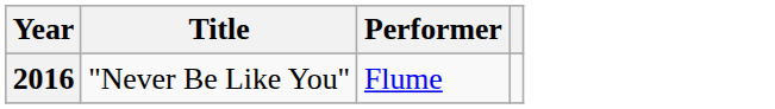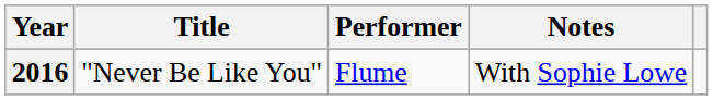 <table class="wikitable plainrowheaders sortable">
 <tr>
 <th scope="col">Year</th>
 <th scope="col">Title</th>
 <th scope="col">Performer</th>
+<th scope="col">Notes</th>
 <th scope="col" class="unsortable"></th>
 </tr>
 <tr>
 <th scope="row">2016</th>
 <td>"Never Be Like You"</td>
 <td><a href='#'>Flume</a></td>
+<td>With <a href='#'>Sophie Lowe</a></td>
 <td></td>
 </tr>
 </table>
